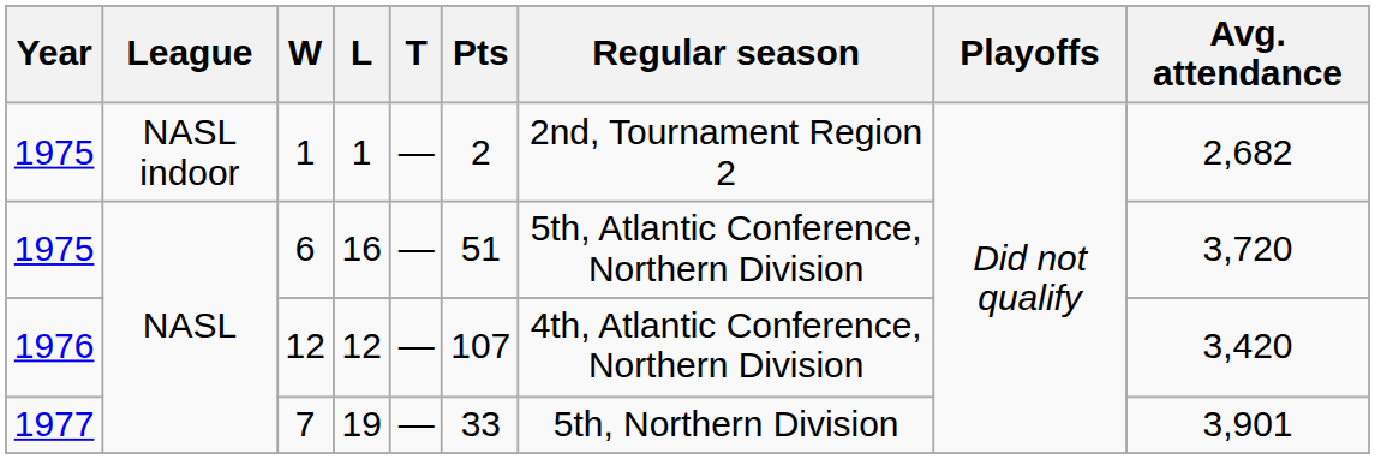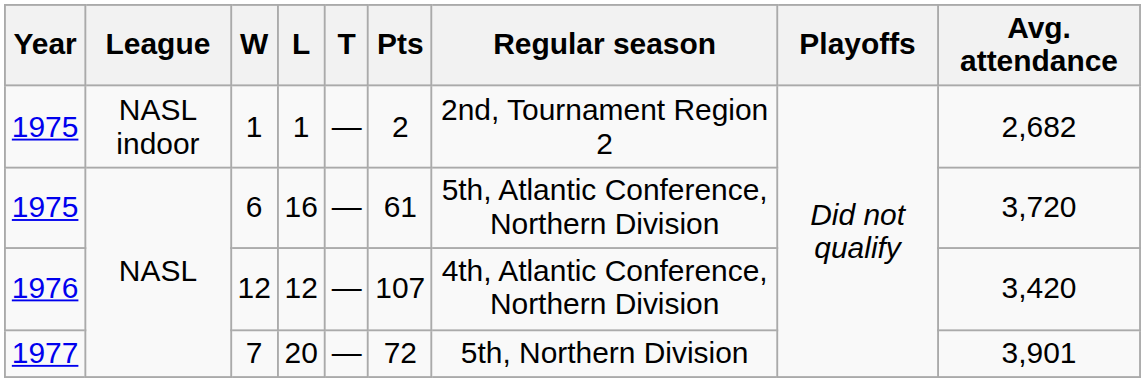 <table class="wikitable" style="text-align:center">
 <tr>
 <th>Year</th>
 <th>League</th>
 <th>W</th>
 <th>L</th>
 <th>T</th>
 <th>Pts</th>
 <th>Regular season</th>
 <th>Playoffs</th>
 <th>Avg. attendance</th>
 </tr>
 <tr>
 <td><a href='#'>1975</a></td>
 <td>NASL indoor</td>
 <td>1</td>
 <td>1</td>
 <td>—</td>
 <td>2</td>
 <td>2nd, Tournament Region 2</td>
 <td rowspan=4><em>Did not qualify</em></td>
 <td>2,682</td>
 </tr>
 <tr>
 <td><a href='#'>1975</a></td>
 <td rowspan=3>NASL</td>
 <td>6</td>
 <td>16</td>
 <td>—</td>
-<td>51</td>
+<td>61</td>
 <td>5th, Atlantic Conference, Northern Division</td>
 <td>3,720</td>
 </tr>
 <tr>
 <td><a href='#'>1976</a></td>
 <td>12</td>
 <td>12</td>
 <td>—</td>
 <td>107</td>
 <td>4th, Atlantic Conference, Northern Division</td>
 <td>3,420</td>
 </tr>
 <tr>
 <td><a href='#'>1977</a></td>
 <td>7</td>
-<td>19</td>
+<td>20</td>
 <td>—</td>
-<td>33</td>
+<td>72</td>
 <td>5th, Northern Division</td>
 <td>3,901</td>
 </tr>
 </table>
